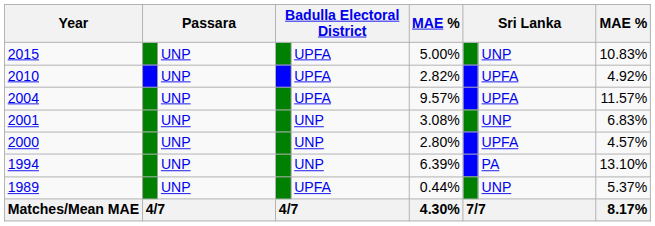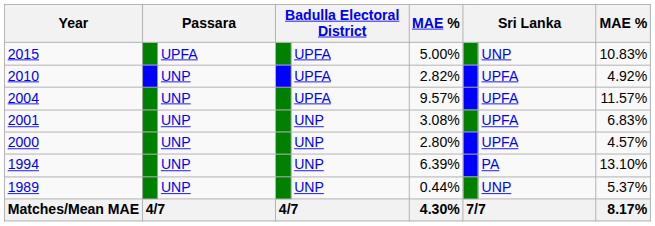 <table class="wikitable">
 <tr>
 <th>Year</th>
 <th colspan="2" width="144px">Passara</th>
 <th colspan="2" width="144px"><a href='#'>Badulla Electoral District</a></th>
 <th><a href='#'>MAE</a> %</th>
 <th colspan="2" width="144px">Sri Lanka</th>
 <th>MAE %</th>
 </tr>
 <tr>
 <td><a href='#'>2015</a></td>
 <td style="background-color:green;" width="10px"></td>
-<td style="text-align:left;"><a href='#'>UNP</a></td>
+<td style="text-align:left;"><a href='#'>UPFA</a></td>
 <td style="background-color:green;" width="10px"></td>
 <td style="text-align:left;"><a href='#'>UPFA</a></td>
 <td style="text-align:right;">5.00%</td>
 <td style="background-color:green;" width="10px"></td>
 <td style="text-align:left;"><a href='#'>UNP</a></td>
 <td style="text-align:right;">10.83%</td>
 </tr>
 <tr>
 <td><a href='#'>2010</a></td>
 <td style="background-color:blue;" width="10px"></td>
 <td style="text-align:left;"><a href='#'>UNP</a></td>
 <td style="background-color:blue;" width="10px"></td>
 <td style="text-align:left;"><a href='#'>UPFA</a></td>
 <td style="text-align:right;">2.82%</td>
 <td style="background-color:blue;" width="10px"></td>
 <td style="text-align:left;"><a href='#'>UPFA</a></td>
 <td style="text-align:right;">4.92%</td>
 </tr>
 <tr>
 <td><a href='#'>2004</a></td>
 <td style="background-color:green;" width="10px"></td>
 <td style="text-align:left;"><a href='#'>UNP</a></td>
 <td style="background-color:green;" width="10px"></td>
 <td style="text-align:left;"><a href='#'>UPFA</a></td>
 <td style="text-align:right;">9.57%</td>
 <td style="background-color:blue;" width="10px"></td>
 <td style="text-align:left;"><a href='#'>UPFA</a></td>
 <td style="text-align:right;">11.57%</td>
 </tr>
 <tr>
 <td><a href='#'>2001</a></td>
 <td style="background-color:green;" width="10px"></td>
 <td style="text-align:left;"><a href='#'>UNP</a></td>
 <td style="background-color:green;" width="10px"></td>
 <td style="text-align:left;"><a href='#'>UNP</a></td>
 <td style="text-align:right;">3.08%</td>
 <td style="background-color:green;" width="10px"></td>
-<td style="text-align:left;"><a href='#'>UNP</a></td>
+<td style="text-align:left;"><a href='#'>UPFA</a></td>
 <td style="text-align:right;">6.83%</td>
 </tr>
 <tr>
 <td><a href='#'>2000</a></td>
 <td style="background-color:green;" width="10px"></td>
 <td style="text-align:left;"><a href='#'>UNP</a></td>
 <td style="background-color:green;" width="10px"></td>
 <td style="text-align:left;"><a href='#'>UNP</a></td>
 <td style="text-align:right;">2.80%</td>
 <td style="background-color:blue;" width="10px"></td>
 <td style="text-align:left;"><a href='#'>UPFA</a></td>
 <td style="text-align:right;">4.57%</td>
 </tr>
 <tr>
 <td><a href='#'>1994</a></td>
 <td style="background-color:green;" width="10px"></td>
 <td style="text-align:left;"><a href='#'>UNP</a></td>
 <td style="background-color:green;" width="10px"></td>
 <td style="text-align:left;"><a href='#'>UNP</a></td>
 <td style="text-align:right;">6.39%</td>
 <td style="background-color:blue;" width="10px"></td>
 <td style="text-align:left;"><a href='#'>PA</a></td>
 <td style="text-align:right;">13.10%</td>
 </tr>
 <tr>
 <td><a href='#'>1989</a></td>
 <td style="background-color:green;" width="10px"></td>
 <td style="text-align:left;"><a href='#'>UNP</a></td>
 <td style="background-color:green;" width="10px"></td>
-<td style="text-align:left;"><a href='#'>UPFA</a></td>
+<td style="text-align:left;"><a href='#'>UNP</a></td>
 <td style="text-align:right;">0.44%</td>
 <td style="background-color:green;" width="10px"></td>
 <td style="text-align:left;"><a href='#'>UNP</a></td>
 <td style="text-align:right;">5.37%</td>
 </tr>
 <tr>
 <th>Matches/Mean MAE</th>
 <th style="text-align:left;"colspan="2" width="144px">4/7</th>
 <th style="text-align:left;"colspan="2" width="144px">4/7</th>
 <th style="text-align:right;">4.30%</th>
 <th style="text-align:left;"colspan="2" width="144px">7/7</th>
 <th style="text-align:right;">8.17%</th>
 </tr>
 </table>
